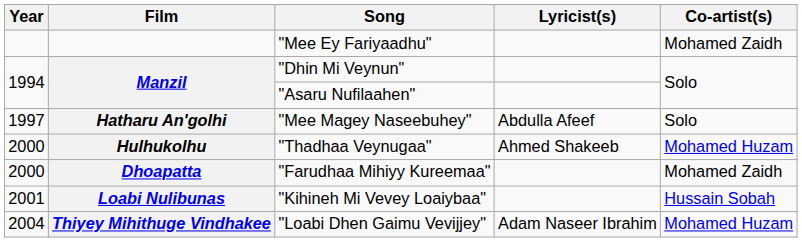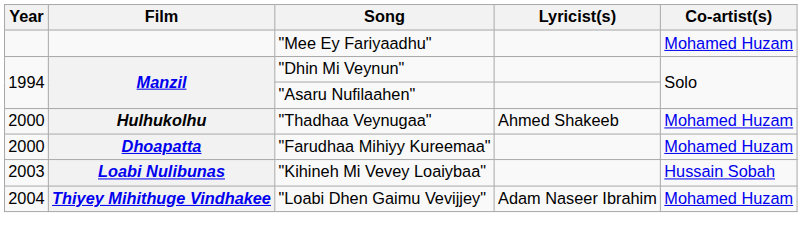 <table class="wikitable plainrowheaders">
 <tr>
 <th scope="col">Year</th>
 <th scope="col">Film</th>
 <th scope="col">Song</th>
 <th>Lyricist(s)</th>
 <th scope="col">Co-artist(s)</th>
 </tr>
 <tr>
 <td></td>
 <td></td>
 <td>"Mee Ey Fariyaadhu"</td>
 <td></td>
-<td>Mohamed Zaidh</td>
+<td><a href='#'>Mohamed Huzam</a></td>
 </tr>
 <tr>
 <td rowspan="2">1994</td>
 <th scope="row" rowspan="2"><em><a href='#'>Manzil</a></em></th>
 <td>"Dhin Mi Veynun"</td>
 <td></td>
 <td rowspan="2">Solo</td>
 </tr>
 <tr>
 <td>"Asaru Nufilaahen"</td>
 <td></td>
 </tr>
 <tr>
-<td>1997</td>
-<th scope="row"><em>Hatharu An'golhi</em></th>
-<td>"Mee Magey Naseebuhey"</td>
-<td>Abdulla Afeef</td>
-<td>Solo</td>
-</tr>
-<tr>
 <td>2000</td>
 <th scope="row"><em>Hulhukolhu</em></th>
 <td>"Thadhaa Veynugaa" </td>
 <td>Ahmed Shakeeb</td>
 <td><a href='#'>Mohamed Huzam</a></td>
 </tr>
 <tr>
 <td>2000</td>
 <th scope="row"><em><a href='#'>Dhoapatta</a></em></th>
 <td>"Farudhaa Mihiyy Kureemaa"</td>
 <td></td>
-<td>Mohamed Zaidh</td>
+<td><a href='#'>Mohamed Huzam</a></td>
 </tr>
 <tr>
-<td>2001</td>
+<td>2003</td>
 <th scope="row"><em><a href='#'>Loabi Nulibunas</a></em></th>
 <td>"Kihineh Mi Vevey Loaiybaa"</td>
 <td></td>
 <td><a href='#'>Hussain Sobah</a></td>
 </tr>
 <tr>
 <td>2004</td>
 <th scope="row"><em><a href='#'>Thiyey Mihithuge Vindhakee</a></em></th>
 <td>"Loabi Dhen Gaimu Vevijjey"</td>
 <td>Adam Naseer Ibrahim</td>
 <td><a href='#'>Mohamed Huzam</a></td>
 </tr>
 </table>
